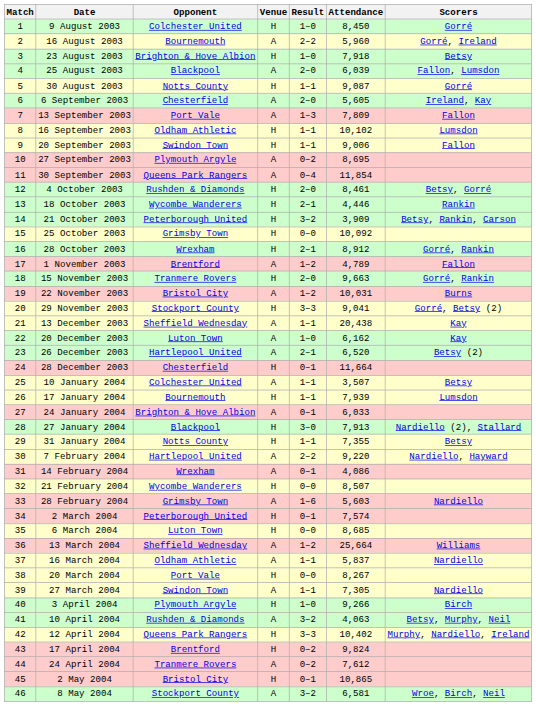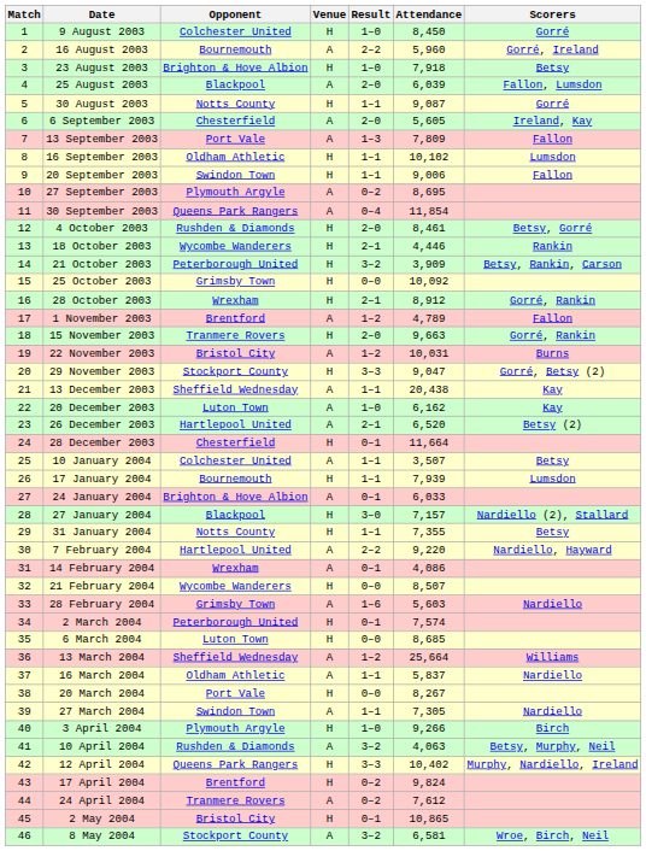 <table class="wikitable" style="font-size:100%; text-align:center">
 <tr>
 <th>Match</th>
 <th>Date</th>
 <th>Opponent</th>
 <th>Venue</th>
 <th>Result</th>
 <th>Attendance</th>
 <th>Scorers</th>
 </tr>
 <tr style="background: #CCFFCC;">
 <td>1</td>
 <td>9 August 2003</td>
 <td><a href='#'>Colchester United</a></td>
 <td>H</td>
 <td>1–0</td>
 <td>8,450</td>
 <td><a href='#'>Gorré</a></td>
 </tr>
 <tr style="background: #FFFFCC;">
 <td>2</td>
 <td>16 August 2003</td>
 <td><a href='#'>Bournemouth</a></td>
 <td>A</td>
 <td>2–2</td>
 <td>5,960</td>
 <td><a href='#'>Gorré</a>, <a href='#'>Ireland</a></td>
 </tr>
 <tr style="background: #CCFFCC;">
 <td>3</td>
 <td>23 August 2003</td>
 <td><a href='#'>Brighton & Hove Albion</a></td>
 <td>H</td>
 <td>1–0</td>
 <td>7,918</td>
 <td><a href='#'>Betsy</a></td>
 </tr>
 <tr style="background: #CCFFCC;">
 <td>4</td>
 <td>25 August 2003</td>
 <td><a href='#'>Blackpool</a></td>
 <td>A</td>
 <td>2–0</td>
 <td>6,039</td>
 <td><a href='#'>Fallon</a>, <a href='#'>Lumsdon</a></td>
 </tr>
 <tr style="background: #FFFFCC;">
 <td>5</td>
 <td>30 August 2003</td>
 <td><a href='#'>Notts County</a></td>
 <td>H</td>
 <td>1–1</td>
 <td>9,087</td>
 <td><a href='#'>Gorré</a></td>
 </tr>
 <tr style="background: #CCFFCC;">
 <td>6</td>
 <td>6 September 2003</td>
 <td><a href='#'>Chesterfield</a></td>
 <td>A</td>
 <td>2–0</td>
 <td>5,605</td>
 <td><a href='#'>Ireland</a>, <a href='#'>Kay</a></td>
 </tr>
 <tr style="background: #FFCCCC;">
 <td>7</td>
 <td>13 September 2003</td>
 <td><a href='#'>Port Vale</a></td>
 <td>A</td>
 <td>1–3</td>
 <td>7,809</td>
 <td><a href='#'>Fallon</a></td>
 </tr>
 <tr style="background: #FFFFCC;">
 <td>8</td>
 <td>16 September 2003</td>
 <td><a href='#'>Oldham Athletic</a></td>
 <td>H</td>
 <td>1–1</td>
 <td>10,102</td>
 <td><a href='#'>Lumsdon</a></td>
 </tr>
 <tr style="background: #FFFFCC;">
 <td>9</td>
 <td>20 September 2003</td>
 <td><a href='#'>Swindon Town</a></td>
 <td>H</td>
 <td>1–1</td>
 <td>9,006</td>
 <td><a href='#'>Fallon</a></td>
 </tr>
 <tr style="background: #FFCCCC;">
 <td>10</td>
 <td>27 September 2003</td>
 <td><a href='#'>Plymouth Argyle</a></td>
 <td>A</td>
 <td>0–2</td>
 <td>8,695</td>
 <td></td>
 </tr>
 <tr style="background: #FFCCCC;">
 <td>11</td>
 <td>30 September 2003</td>
 <td><a href='#'>Queens Park Rangers</a></td>
 <td>A</td>
 <td>0–4</td>
 <td>11,854</td>
 <td></td>
 </tr>
 <tr style="background: #CCFFCC;">
 <td>12</td>
 <td>4 October 2003</td>
 <td><a href='#'>Rushden & Diamonds</a></td>
 <td>H</td>
 <td>2–0</td>
 <td>8,461</td>
 <td><a href='#'>Betsy</a>, <a href='#'>Gorré</a></td>
 </tr>
 <tr style="background: #CCFFCC;">
 <td>13</td>
 <td>18 October 2003</td>
 <td><a href='#'>Wycombe Wanderers</a></td>
 <td>H</td>
 <td>2–1</td>
 <td>4,446</td>
 <td><a href='#'>Rankin</a></td>
 </tr>
 <tr style="background: #CCFFCC;">
 <td>14</td>
 <td>21 October 2003</td>
 <td><a href='#'>Peterborough United</a></td>
 <td>H</td>
 <td>3–2</td>
 <td>3,909</td>
 <td><a href='#'>Betsy</a>, <a href='#'>Rankin</a>, <a href='#'>Carson</a></td>
 </tr>
 <tr style="background: #FFFFCC;">
 <td>15</td>
 <td>25 October 2003</td>
 <td><a href='#'>Grimsby Town</a></td>
 <td>H</td>
 <td>0–0</td>
 <td>10,092</td>
 <td></td>
 </tr>
 <tr style="background: #CCFFCC;">
 <td>16</td>
 <td>28 October 2003</td>
 <td><a href='#'>Wrexham</a></td>
 <td>H</td>
 <td>2–1</td>
 <td>8,912</td>
 <td><a href='#'>Gorré</a>, <a href='#'>Rankin</a></td>
 </tr>
 <tr style="background: #FFCCCC;">
 <td>17</td>
 <td>1 November 2003</td>
 <td><a href='#'>Brentford</a></td>
 <td>A</td>
 <td>1–2</td>
 <td>4,789</td>
 <td><a href='#'>Fallon</a></td>
 </tr>
 <tr style="background: #CCFFCC;">
 <td>18</td>
 <td>15 November 2003</td>
 <td><a href='#'>Tranmere Rovers</a></td>
 <td>H</td>
 <td>2–0</td>
 <td>9,663</td>
 <td><a href='#'>Gorré</a>, <a href='#'>Rankin</a></td>
 </tr>
 <tr style="background: #FFCCCC;">
 <td>19</td>
 <td>22 November 2003</td>
 <td><a href='#'>Bristol City</a></td>
 <td>A</td>
 <td>1–2</td>
 <td>10,031</td>
 <td><a href='#'>Burns</a></td>
 </tr>
 <tr style="background: #FFFFCC;">
 <td>20</td>
 <td>29 November 2003</td>
 <td><a href='#'>Stockport County</a></td>
 <td>H</td>
 <td>3–3</td>
-<td>9,041</td>
+<td>9,047</td>
 <td><a href='#'>Gorré</a>, <a href='#'>Betsy</a> (2)</td>
 </tr>
 <tr style="background: #FFFFCC;">
 <td>21</td>
 <td>13 December 2003</td>
 <td><a href='#'>Sheffield Wednesday</a></td>
 <td>A</td>
 <td>1–1</td>
 <td>20,438</td>
 <td><a href='#'>Kay</a></td>
 </tr>
 <tr style="background: #CCFFCC;">
 <td>22</td>
 <td>20 December 2003</td>
 <td><a href='#'>Luton Town</a></td>
 <td>A</td>
 <td>1–0</td>
 <td>6,162</td>
 <td><a href='#'>Kay</a></td>
 </tr>
 <tr style="background: #CCFFCC;">
 <td>23</td>
 <td>26 December 2003</td>
 <td><a href='#'>Hartlepool United</a></td>
 <td>A</td>
 <td>2–1</td>
 <td>6,520</td>
 <td><a href='#'>Betsy</a> (2)</td>
 </tr>
 <tr style="background: #FFCCCC;">
 <td>24</td>
 <td>28 December 2003</td>
 <td><a href='#'>Chesterfield</a></td>
 <td>H</td>
 <td>0–1</td>
 <td>11,664</td>
 <td></td>
 </tr>
 <tr style="background: #FFFFCC;">
 <td>25</td>
 <td>10 January 2004</td>
 <td><a href='#'>Colchester United</a></td>
 <td>A</td>
 <td>1–1</td>
 <td>3,507</td>
 <td><a href='#'>Betsy</a></td>
 </tr>
 <tr style="background: #FFFFCC;">
 <td>26</td>
 <td>17 January 2004</td>
 <td><a href='#'>Bournemouth</a></td>
 <td>H</td>
 <td>1–1</td>
 <td>7,939</td>
 <td><a href='#'>Lumsdon</a></td>
 </tr>
 <tr style="background: #FFCCCC;">
 <td>27</td>
 <td>24 January 2004</td>
 <td><a href='#'>Brighton & Hove Albion</a></td>
 <td>A</td>
 <td>0–1</td>
 <td>6,033</td>
 <td></td>
 </tr>
 <tr style="background: #CCFFCC;">
 <td>28</td>
 <td>27 January 2004</td>
 <td><a href='#'>Blackpool</a></td>
 <td>H</td>
 <td>3–0</td>
-<td>7,913</td>
+<td>7,157</td>
 <td><a href='#'>Nardiello</a> (2), <a href='#'>Stallard</a></td>
 </tr>
 <tr style="background: #FFFFCC;">
 <td>29</td>
 <td>31 January 2004</td>
 <td><a href='#'>Notts County</a></td>
 <td>H</td>
 <td>1–1</td>
 <td>7,355</td>
 <td><a href='#'>Betsy</a></td>
 </tr>
 <tr style="background: #FFFFCC;">
 <td>30</td>
 <td>7 February 2004</td>
 <td><a href='#'>Hartlepool United</a></td>
 <td>A</td>
 <td>2–2</td>
 <td>9,220</td>
 <td><a href='#'>Nardiello</a>, <a href='#'>Hayward</a></td>
 </tr>
 <tr style="background: #FFCCCC;">
 <td>31</td>
 <td>14 February 2004</td>
 <td><a href='#'>Wrexham</a></td>
 <td>A</td>
 <td>0–1</td>
 <td>4,086</td>
 <td></td>
 </tr>
 <tr style="background: #FFFFCC;">
 <td>32</td>
 <td>21 February 2004</td>
 <td><a href='#'>Wycombe Wanderers</a></td>
 <td>H</td>
 <td>0–0</td>
 <td>8,507</td>
 <td></td>
 </tr>
 <tr style="background: #FFCCCC;">
 <td>33</td>
 <td>28 February 2004</td>
 <td><a href='#'>Grimsby Town</a></td>
 <td>A</td>
 <td>1–6</td>
 <td>5,603</td>
 <td><a href='#'>Nardiello</a></td>
 </tr>
 <tr style="background: #FFCCCC;">
 <td>34</td>
 <td>2 March 2004</td>
 <td><a href='#'>Peterborough United</a></td>
 <td>H</td>
 <td>0–1</td>
 <td>7,574</td>
 <td></td>
 </tr>
 <tr style="background: #FFFFCC;">
 <td>35</td>
 <td>6 March 2004</td>
 <td><a href='#'>Luton Town</a></td>
 <td>H</td>
 <td>0–0</td>
 <td>8,685</td>
 <td></td>
 </tr>
 <tr style="background: #FFCCCC;">
 <td>36</td>
 <td>13 March 2004</td>
 <td><a href='#'>Sheffield Wednesday</a></td>
 <td>A</td>
 <td>1–2</td>
 <td>25,664</td>
 <td><a href='#'>Williams</a></td>
 </tr>
 <tr style="background: #FFFFCC;">
 <td>37</td>
 <td>16 March 2004</td>
 <td><a href='#'>Oldham Athletic</a></td>
 <td>A</td>
 <td>1–1</td>
 <td>5,837</td>
 <td><a href='#'>Nardiello</a></td>
 </tr>
 <tr style="background: #FFFFCC;">
 <td>38</td>
 <td>20 March 2004</td>
 <td><a href='#'>Port Vale</a></td>
 <td>H</td>
 <td>0–0</td>
 <td>8,267</td>
 <td></td>
 </tr>
 <tr style="background: #FFFFCC;">
 <td>39</td>
 <td>27 March 2004</td>
 <td><a href='#'>Swindon Town</a></td>
 <td>A</td>
 <td>1–1</td>
 <td>7,305</td>
 <td><a href='#'>Nardiello</a></td>
 </tr>
 <tr style="background: #CCFFCC;">
 <td>40</td>
 <td>3 April 2004</td>
 <td><a href='#'>Plymouth Argyle</a></td>
 <td>H</td>
 <td>1–0</td>
 <td>9,266</td>
 <td><a href='#'>Birch</a></td>
 </tr>
 <tr style="background: #CCFFCC;">
 <td>41</td>
 <td>10 April 2004</td>
 <td><a href='#'>Rushden & Diamonds</a></td>
 <td>A</td>
 <td>3–2</td>
 <td>4,063</td>
 <td><a href='#'>Betsy</a>, <a href='#'>Murphy</a>, <a href='#'>Neil</a></td>
 </tr>
 <tr style="background: #FFFFCC;">
 <td>42</td>
 <td>12 April 2004</td>
 <td><a href='#'>Queens Park Rangers</a></td>
 <td>H</td>
 <td>3–3</td>
 <td>10,402</td>
 <td><a href='#'>Murphy</a>, <a href='#'>Nardiello</a>, <a href='#'>Ireland</a></td>
 </tr>
 <tr style="background: #FFCCCC;">
 <td>43</td>
 <td>17 April 2004</td>
 <td><a href='#'>Brentford</a></td>
 <td>H</td>
 <td>0–2</td>
 <td>9,824</td>
 <td></td>
 </tr>
 <tr style="background: #FFCCCC;">
 <td>44</td>
 <td>24 April 2004</td>
 <td><a href='#'>Tranmere Rovers</a></td>
 <td>A</td>
 <td>0–2</td>
 <td>7,612</td>
 <td></td>
 </tr>
 <tr style="background: #FFCCCC;">
 <td>45</td>
 <td>2 May 2004</td>
 <td><a href='#'>Bristol City</a></td>
 <td>H</td>
 <td>0–1</td>
 <td>10,865</td>
 <td></td>
 </tr>
 <tr style="background: #CCFFCC;">
 <td>46</td>
 <td>8 May 2004</td>
 <td><a href='#'>Stockport County</a></td>
 <td>A</td>
 <td>3–2</td>
 <td>6,581</td>
 <td><a href='#'>Wroe</a>, <a href='#'>Birch</a>, <a href='#'>Neil</a></td>
 </tr>
 </table>
